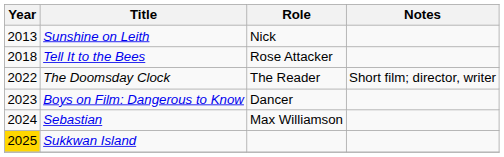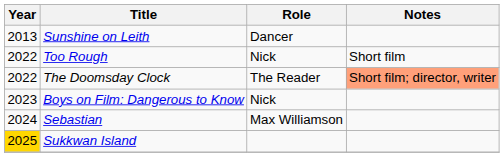 <table class="wikitable sortable">
 <tr>
 <th>Year</th>
 <th>Title</th>
 <th>Role</th>
 <th class="unsortable">Notes</th>
 </tr>
 <tr>
 <td>2013</td>
 <td><em><a href='#'>Sunshine on Leith</a></em></td>
-<td>Nick</td>
+<td>Dancer</td>
 <td></td>
 </tr>
 <tr>
-<td>2018</td>
-<td><em><a href='#'>Tell It to the Bees</a></em></td>
-<td>Rose Attacker</td>
-<td></td>
+<td>2022</td>
+<td><em><a href='#'>Too Rough</a></em></td>
+<td>Nick</td>
+<td>Short film</td>
 </tr>
 <tr>
 <td>2022</td>
 <td><em>The Doomsday Clock</em></td>
 <td>The Reader</td>
-<td>Short film; director, writer</td>
+<td style="background: lightsalmon;">Short film; director, writer</td>
 </tr>
 <tr>
 <td>2023</td>
 <td><em><a href='#'>Boys on Film: Dangerous to Know</a></em></td>
-<td>Dancer</td>
+<td>Nick</td>
 <td></td>
 </tr>
 <tr>
 <td>2024</td>
 <td><em><a href='#'>Sebastian</a></em></td>
 <td>Max Williamson</td>
 <td></td>
 </tr>
 <tr>
 <td style="background: gold;">2025</td>
 <td><em><a href='#'>Sukkwan Island</a></em></td>
 <td></td>
 <td></td>
 </tr>
 <tr>
 </tr>
 </table>
